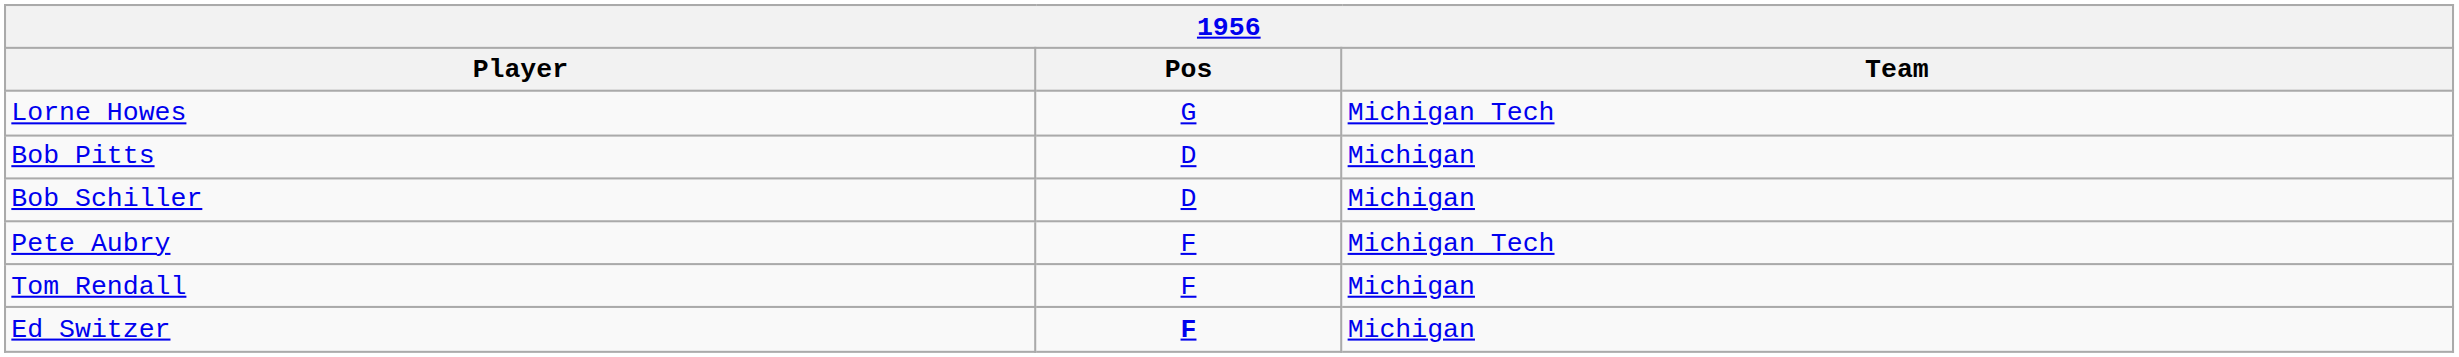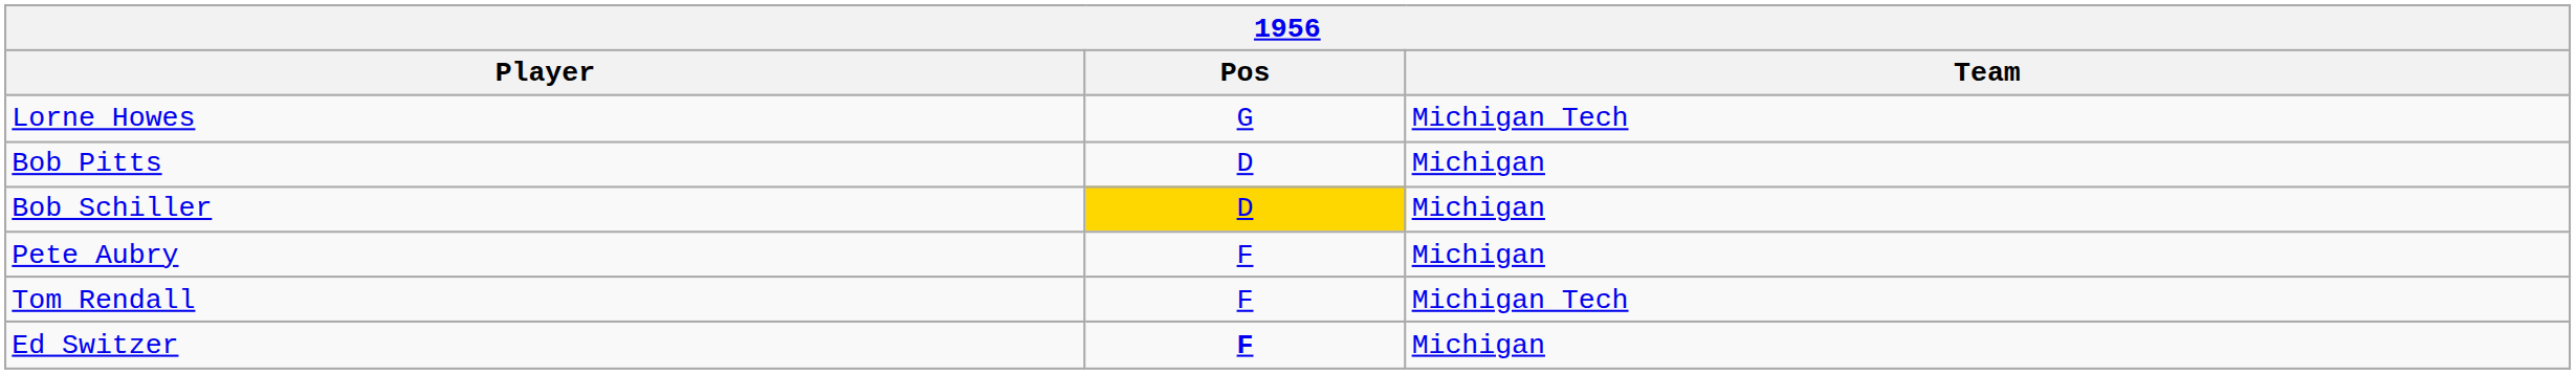 <table class="wikitable" width=95%>
 <tr>
 <th colspan=3><a href='#'>1956</a></th>
 </tr>
 <tr>
 <th>Player</th>
 <th>Pos</th>
 <th>Team</th>
 </tr>
 <tr>
 <td><a href='#'>Lorne Howes</a></td>
 <td style="text-align:center;"><a href='#'>G</a></td>
 <td><a href='#'>Michigan Tech</a></td>
 </tr>
 <tr>
 <td><a href='#'>Bob Pitts</a></td>
 <td style="text-align:center;"><a href='#'>D</a></td>
 <td><a href='#'>Michigan</a></td>
 </tr>
 <tr>
 <td><a href='#'>Bob Schiller</a></td>
-<td style="text-align:center;"><a href='#'>D</a></td>
+<td style="background: gold; text-align:center;"><a href='#'>D</a></td>
 <td><a href='#'>Michigan</a></td>
 </tr>
 <tr>
 <td><a href='#'>Pete Aubry</a></td>
 <td style="text-align:center;"><a href='#'>F</a></td>
-<td><a href='#'>Michigan Tech</a></td>
+<td><a href='#'>Michigan</a></td>
 </tr>
 <tr>
 <td><a href='#'>Tom Rendall</a></td>
 <td style="text-align:center;"><a href='#'>F</a></td>
-<td><a href='#'>Michigan</a></td>
+<td><a href='#'>Michigan Tech</a></td>
 </tr>
 <tr>
 <td><a href='#'>Ed Switzer</a></td>
 <td style="text-align:center;"><strong><a href='#'>F</a></strong></td>
 <td><a href='#'>Michigan</a></td>
 </tr>
 </table>
